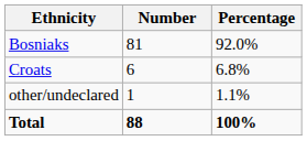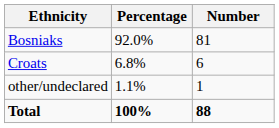 <table class="wikitable">
 <tr>
 <th width="100px">Ethnicity</th>
+<th width="80px">Percentage</th>
 <th width="80px">Number</th>
-<th width="80px">Percentage</th>
 </tr>
 <tr>
 <td><a href='#'>Bosniaks</a></td>
+<td>92.0%</td>
 <td>81</td>
-<td>92.0%</td>
 </tr>
 <tr>
 <td><a href='#'>Croats</a></td>
+<td>6.8%</td>
 <td>6</td>
-<td>6.8%</td>
 </tr>
 <tr>
 <td>other/undeclared</td>
+<td>1.1%</td>
 <td>1</td>
-<td>1.1%</td>
 </tr>
 <tr>
 <td><strong>Total</strong></td>
+<td><strong>100%</strong></td>
 <td><strong>88</strong></td>
-<td><strong>100%</strong></td>
 </tr>
 </table>
